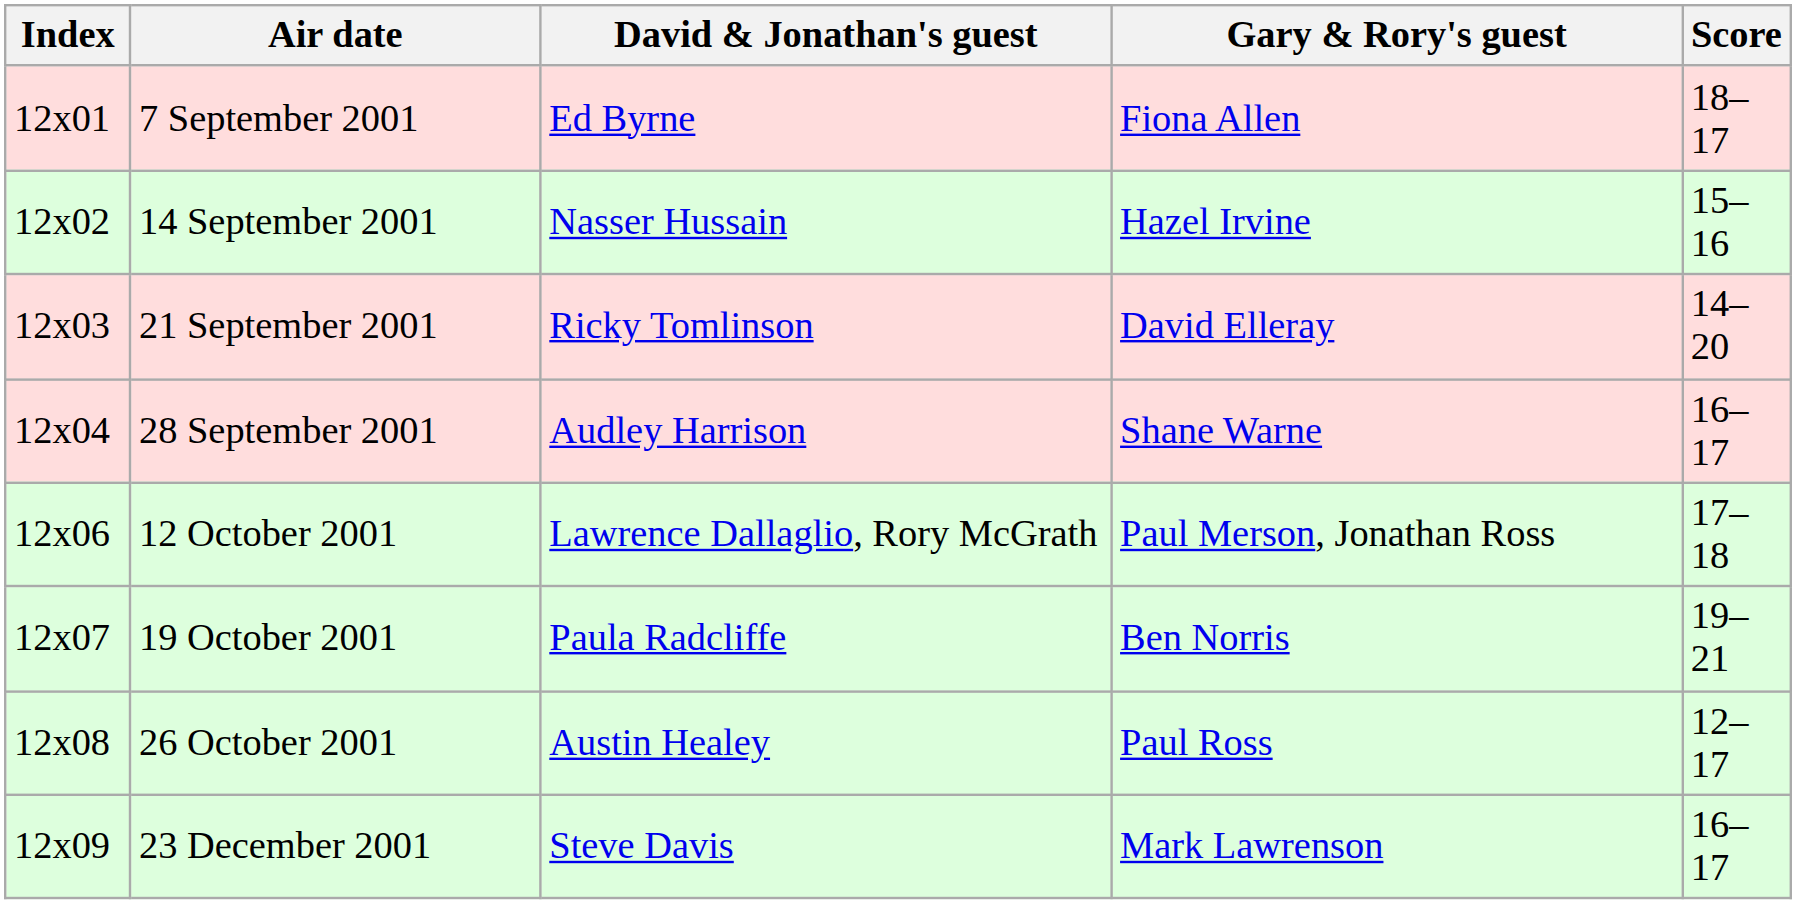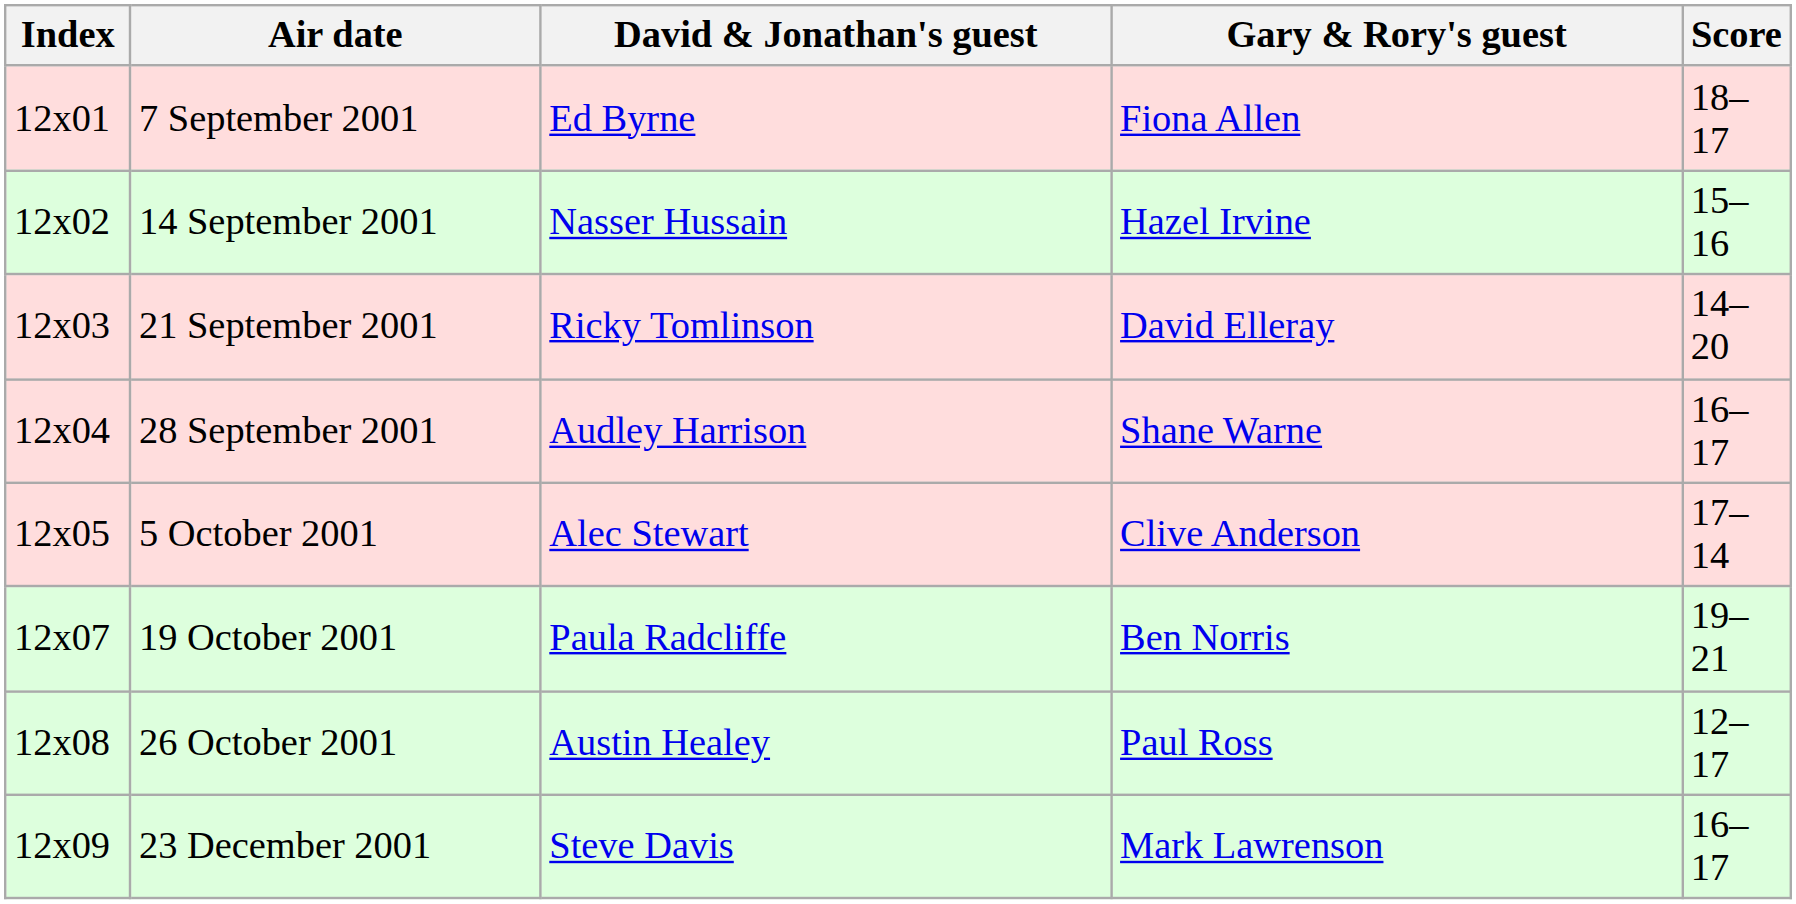 <table class="wikitable" style="width:745px;">
 <tr>
 <th style="width:7%;">Index</th>
 <th style="width:23%;">Air date</th>
 <th style="width:32%;">David & Jonathan's guest</th>
 <th style="width:32%;">Gary & Rory's guest</th>
 <th style="width:7%;">Score</th>
 </tr>
 <tr style="background:#fdd;">
 <td>12x01</td>
 <td>7 September 2001</td>
 <td><a href='#'>Ed Byrne</a></td>
 <td><a href='#'>Fiona Allen</a></td>
 <td>18–17</td>
 </tr>
 <tr style="background:#dfd;">
 <td>12x02</td>
 <td>14 September 2001</td>
 <td><a href='#'>Nasser Hussain</a></td>
 <td><a href='#'>Hazel Irvine</a></td>
 <td>15–16</td>
 </tr>
 <tr style="background:#fdd;">
 <td>12x03</td>
 <td>21 September 2001</td>
 <td><a href='#'>Ricky Tomlinson</a></td>
 <td><a href='#'>David Elleray</a></td>
 <td>14–20</td>
 </tr>
 <tr style="background:#fdd;">
 <td>12x04</td>
 <td>28 September 2001</td>
 <td><a href='#'>Audley Harrison</a></td>
 <td><a href='#'>Shane Warne</a></td>
 <td>16–17</td>
 </tr>
-<tr style="background:#dfd;">
-<td>12x06</td>
-<td>12 October 2001</td>
-<td><a href='#'>Lawrence Dallaglio</a>, Rory McGrath</td>
-<td><a href='#'>Paul Merson</a>, Jonathan Ross</td>
-<td>17–18</td>
+<tr style="background:#fdd;">
+<td>12x05</td>
+<td>5 October 2001</td>
+<td><a href='#'>Alec Stewart</a></td>
+<td><a href='#'>Clive Anderson</a></td>
+<td>17–14</td>
 </tr>
 <tr style="background:#dfd;">
 <td>12x07</td>
 <td>19 October 2001</td>
 <td><a href='#'>Paula Radcliffe</a></td>
 <td><a href='#'>Ben Norris</a></td>
 <td>19–21</td>
 </tr>
 <tr style="background:#dfd;">
 <td>12x08</td>
 <td>26 October 2001</td>
 <td><a href='#'>Austin Healey</a></td>
 <td><a href='#'>Paul Ross</a></td>
 <td>12–17</td>
 </tr>
 <tr style="background:#dfd;">
 <td>12x09</td>
 <td>23 December 2001</td>
 <td><a href='#'>Steve Davis</a></td>
 <td><a href='#'>Mark Lawrenson</a></td>
 <td>16–17</td>
 </tr>
 </table>
